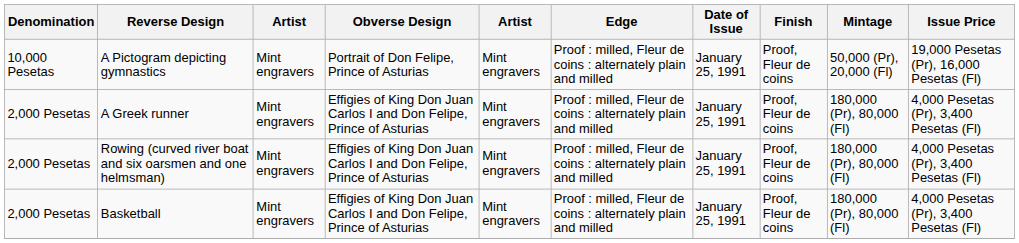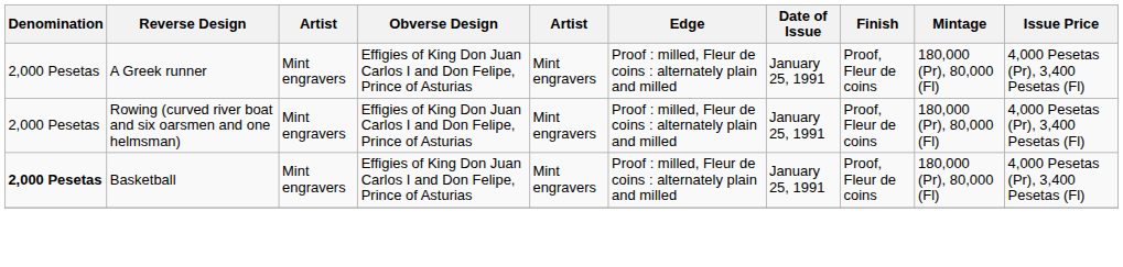 <table class="wikitable sortable">
 <tr>
 <th>Denomination</th>
 <th>Reverse Design</th>
 <th>Artist</th>
 <th>Obverse Design</th>
 <th>Artist</th>
 <th>Edge</th>
 <th>Date of Issue</th>
 <th>Finish</th>
 <th>Mintage</th>
 <th>Issue Price</th>
-</tr>
-<tr>
-<td>10,000 Pesetas</td>
-<td>A Pictogram depicting gymnastics</td>
-<td>Mint engravers</td>
-<td>Portrait of Don Felipe, Prince of Asturias</td>
-<td>Mint engravers</td>
-<td>Proof : milled, Fleur de coins : alternately plain and milled</td>
-<td>January 25, 1991</td>
-<td>Proof, Fleur de coins</td>
-<td>50,000 (Pr), 20,000 (Fl)</td>
-<td>19,000 Pesetas (Pr), 16,000 Pesetas (Fl) </td>
 </tr>
 <tr>
 <td>2,000 Pesetas</td>
 <td>A Greek runner</td>
 <td>Mint engravers</td>
 <td>Effigies of King Don Juan Carlos I and Don Felipe, Prince of Asturias</td>
 <td>Mint engravers</td>
 <td>Proof : milled, Fleur de coins : alternately plain and milled</td>
 <td>January 25, 1991</td>
 <td>Proof, Fleur de coins</td>
 <td>180,000 (Pr), 80,000 (Fl)</td>
 <td>4,000 Pesetas (Pr), 3,400 Pesetas (Fl) </td>
 </tr>
 <tr>
 <td>2,000 Pesetas</td>
 <td>Rowing (curved river boat and six oarsmen and one helmsman)</td>
 <td>Mint engravers</td>
 <td>Effigies of King Don Juan Carlos I and Don Felipe, Prince of Asturias</td>
 <td>Mint engravers</td>
 <td>Proof : milled, Fleur de coins : alternately plain and milled</td>
 <td>January 25, 1991</td>
 <td>Proof, Fleur de coins</td>
 <td>180,000 (Pr), 80,000 (Fl)</td>
 <td>4,000 Pesetas (Pr), 3,400 Pesetas (Fl) </td>
 </tr>
 <tr>
-<td>2,000 Pesetas</td>
+<td><strong>2,000 Pesetas</strong></td>
 <td>Basketball</td>
 <td>Mint engravers</td>
 <td>Effigies of King Don Juan Carlos I and Don Felipe, Prince of Asturias</td>
 <td>Mint engravers</td>
 <td>Proof : milled, Fleur de coins : alternately plain and milled</td>
 <td>January 25, 1991</td>
 <td>Proof, Fleur de coins</td>
 <td>180,000 (Pr), 80,000 (Fl)</td>
 <td>4,000 Pesetas (Pr), 3,400 Pesetas (Fl) </td>
 </tr>
 <tr>
 </tr>
 </table>
